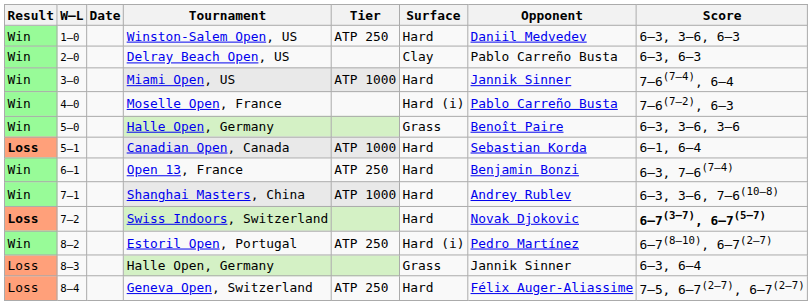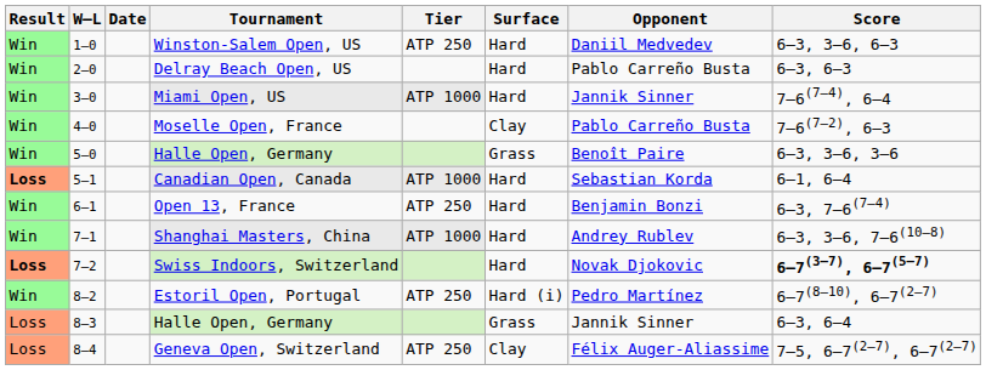 <table class="sortable wikitable">
 <tr>
 <th>Result</th>
 <th class="unsortable">W–L</th>
 <th>Date</th>
 <th>Tournament</th>
 <th>Tier</th>
 <th>Surface</th>
 <th>Opponent</th>
 <th class="unsortable">Score</th>
 </tr>
 <tr>
 <td bgcolor=98fb98>Win</td>
 <td><small>1–0</small></td>
 <td><a href='#'></a></td>
 <td><a href='#'>Winston-Salem Open</a>, US</td>
 <td>ATP 250</td>
 <td>Hard</td>
 <td> <a href='#'>Daniil Medvedev</a></td>
 <td>6–3, 3–6, 6–3</td>
 </tr>
 <tr>
 <td bgcolor=98fb98>Win</td>
 <td><small>2–0</small></td>
 <td><a href='#'></a></td>
 <td><a href='#'>Delray Beach Open</a>, US</td>
 <td></td>
-<td>Clay</td>
+<td>Hard</td>
 <td> Pablo Carreño Busta</td>
 <td>6–3, 6–3</td>
 </tr>
 <tr>
 <td bgcolor=98fb98>Win</td>
 <td><small>3–0</small></td>
 <td><a href='#'></a></td>
 <td bgcolor=e9e9e9><a href='#'>Miami Open</a>, US</td>
 <td bgcolor=e9e9e9>ATP 1000</td>
 <td>Hard</td>
 <td> <a href='#'>Jannik Sinner</a></td>
 <td>7–6<sup>(7–4)</sup>, 6–4</td>
 </tr>
 <tr>
 <td bgcolor=98fb98>Win</td>
 <td><small>4–0</small></td>
 <td><a href='#'></a></td>
 <td><a href='#'>Moselle Open</a>, France</td>
 <td></td>
-<td>Hard (i)</td>
+<td>Clay</td>
 <td> <a href='#'>Pablo Carreño Busta</a></td>
 <td>7–6<sup>(7–2)</sup>, 6–3</td>
 </tr>
 <tr>
 <td bgcolor=98fb98>Win</td>
 <td><small>5–0</small></td>
 <td><a href='#'></a></td>
 <td bgcolor=d4f1c5><a href='#'>Halle Open</a>, Germany</td>
 <td bgcolor=d4f1c5></td>
 <td>Grass</td>
 <td> <a href='#'>Benoît Paire</a></td>
 <td>6–3, 3–6, 3–6</td>
 </tr>
 <tr>
 <td bgcolor=ffa07a><strong>Loss</strong></td>
 <td><small>5–1</small></td>
 <td><a href='#'></a></td>
 <td bgcolor=e9e9e9><a href='#'>Canadian Open</a>, Canada</td>
 <td bgcolor=e9e9e9>ATP 1000</td>
 <td>Hard</td>
 <td> <a href='#'>Sebastian Korda</a></td>
 <td>6–1, 6–4</td>
 </tr>
 <tr>
 <td bgcolor=98fb98>Win</td>
 <td><small>6–1</small></td>
 <td><a href='#'></a></td>
 <td><a href='#'>Open 13</a>, France</td>
 <td>ATP 250</td>
 <td>Hard</td>
 <td> <a href='#'>Benjamin Bonzi</a></td>
 <td>6–3, 7–6<sup>(7–4)</sup></td>
 </tr>
 <tr>
 <td bgcolor=98fb98>Win</td>
 <td><small>7–1</small></td>
 <td><a href='#'></a></td>
 <td bgcolor=e9e9e9><a href='#'>Shanghai Masters</a>, China</td>
 <td bgcolor=e9e9e9>ATP 1000</td>
 <td>Hard</td>
 <td> <a href='#'>Andrey Rublev</a></td>
 <td>6–3, 3–6, 7–6<sup>(10–8)</sup></td>
 </tr>
 <tr>
 <td bgcolor=ffa07a><strong>Loss</strong></td>
 <td><small>7–2</small></td>
 <td><a href='#'></a></td>
 <td bgcolor=d4f1c5><a href='#'>Swiss Indoors</a>, Switzerland</td>
 <td bgcolor=d4f1c5></td>
 <td>Hard</td>
 <td> <a href='#'>Novak Djokovic</a></td>
 <td><strong>6–7<sup>(3–7)</sup>, 6–7<sup>(5–7)</sup></strong></td>
 </tr>
 <tr>
 <td bgcolor=98fb98>Win</td>
 <td><small>8–2</small></td>
 <td><a href='#'></a></td>
 <td><a href='#'>Estoril Open</a>, Portugal</td>
 <td>ATP 250</td>
 <td>Hard (i)</td>
 <td> <a href='#'>Pedro Martínez</a></td>
 <td>6–7<sup>(8–10)</sup>, 6–7<sup>(2–7)</sup></td>
 </tr>
 <tr>
 <td bgcolor=ffa07a>Loss</td>
 <td><small>8–3</small></td>
 <td><a href='#'></a></td>
 <td bgcolor=d4f1c5>Halle Open, Germany</td>
 <td bgcolor=d4f1c5></td>
 <td>Grass</td>
 <td> Jannik Sinner</td>
 <td>6–3, 6–4</td>
 </tr>
 <tr>
 <td bgcolor=ffa07a>Loss</td>
 <td><small>8–4</small></td>
 <td><a href='#'></a></td>
 <td><a href='#'>Geneva Open</a>, Switzerland</td>
 <td>ATP 250</td>
-<td>Hard</td>
+<td>Clay</td>
 <td> <a href='#'>Félix Auger-Aliassime</a></td>
 <td>7–5, 6–7<sup>(2–7)</sup>, 6–7<sup>(2–7)</sup></td>
 </tr>
 </table>
